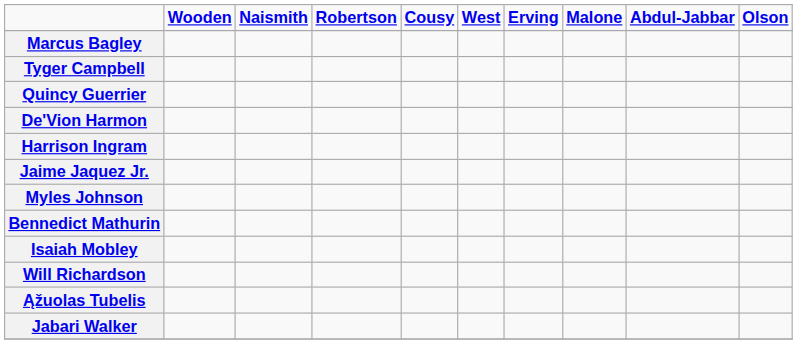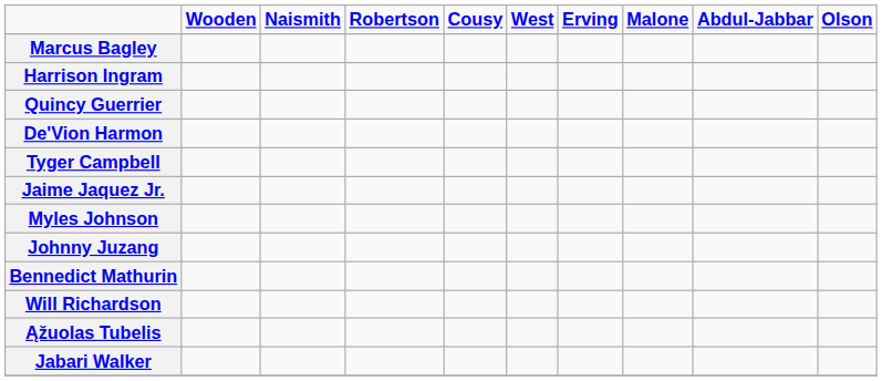 <table class="wikitable" style="white-space:nowrap; font-size:90%;">
 <tr>
 <td></td>
 <td><strong><a href='#'>Wooden</a></strong></td>
 <td><strong><a href='#'>Naismith</a></strong></td>
 <td><strong><a href='#'>Robertson</a></strong></td>
 <td><strong><a href='#'>Cousy</a></strong></td>
 <td><strong><a href='#'>West</a></strong></td>
 <td><strong><a href='#'>Erving</a></strong></td>
 <td><strong><a href='#'>Malone</a></strong></td>
 <td><strong><a href='#'>Abdul-Jabbar</a></strong></td>
 <td><strong><a href='#'>Olson</a></strong></td>
 </tr>
 <tr>
 </tr>
 <tr>
 <th><a href='#'>Marcus Bagley</a></th>
 <td></td>
 <td></td>
 <td></td>
 <td></td>
 <td></td>
 <td></td>
 <td></td>
 <td></td>
 <td></td>
 </tr>
 <tr>
-<th><a href='#'>Tyger Campbell</a></th>
+<th><a href='#'>Harrison Ingram</a></th>
 <td></td>
 <td></td>
 <td></td>
 <td></td>
 <td></td>
 <td></td>
 <td></td>
 <td></td>
 <td></td>
 </tr>
 <tr>
 <th><a href='#'>Quincy Guerrier</a></th>
 <td></td>
 <td></td>
 <td></td>
 <td></td>
 <td></td>
 <td></td>
 <td></td>
 <td></td>
 <td></td>
 </tr>
 <tr>
 <th><a href='#'>De'Vion Harmon</a></th>
 <td></td>
 <td></td>
 <td></td>
 <td></td>
 <td></td>
 <td></td>
 <td></td>
 <td></td>
 <td></td>
 </tr>
 <tr>
-<th><a href='#'>Harrison Ingram</a></th>
+<th><a href='#'>Tyger Campbell</a></th>
 <td></td>
 <td></td>
 <td></td>
 <td></td>
 <td></td>
 <td></td>
 <td></td>
 <td></td>
 <td></td>
 </tr>
 <tr>
 <th><a href='#'>Jaime Jaquez Jr.</a></th>
 <td></td>
 <td></td>
 <td></td>
 <td></td>
 <td></td>
 <td></td>
 <td></td>
 <td></td>
 <td></td>
 </tr>
 <tr>
 <th><a href='#'>Myles Johnson</a></th>
 <td></td>
 <td></td>
 <td></td>
 <td></td>
 <td></td>
 <td></td>
 <td></td>
 <td></td>
 <td></td>
 </tr>
 <tr>
-<th><a href='#'>Bennedict Mathurin</a></th>
+<th><a href='#'>Johnny Juzang</a></th>
 <td></td>
 <td></td>
 <td></td>
 <td></td>
 <td></td>
 <td></td>
 <td></td>
 <td></td>
 <td></td>
 </tr>
 <tr>
-<th><a href='#'>Isaiah Mobley</a></th>
+<th><a href='#'>Bennedict Mathurin</a></th>
 <td></td>
 <td></td>
 <td></td>
 <td></td>
 <td></td>
 <td></td>
 <td></td>
 <td></td>
 <td></td>
 </tr>
 <tr>
 <th><a href='#'>Will Richardson</a></th>
 <td></td>
 <td></td>
 <td></td>
 <td></td>
 <td></td>
 <td></td>
 <td></td>
 <td></td>
 <td></td>
 </tr>
 <tr>
 <th><a href='#'>Ąžuolas Tubelis</a></th>
 <td></td>
 <td></td>
 <td></td>
 <td></td>
 <td></td>
 <td></td>
 <td></td>
 <td></td>
 <td></td>
 </tr>
 <tr>
 <th><a href='#'>Jabari Walker</a></th>
 <td></td>
 <td></td>
 <td></td>
 <td></td>
 <td></td>
 <td></td>
 <td></td>
 <td></td>
 <td></td>
 </tr>
 <tr>
 </tr>
 </table>
